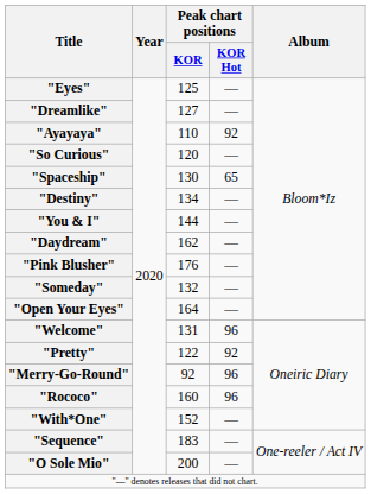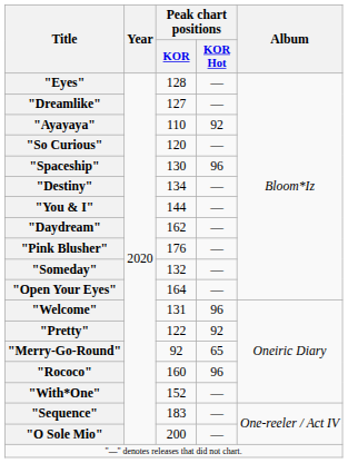 <table class="wikitable plainrowheaders" style="text-align:center;">
 <tr>
 <th scope="col" rowspan="2">Title</th>
 <th scope="col" rowspan="2">Year</th>
 <th scope="col" colspan="2">Peak chart positions</th>
 <th scope="col" rowspan="2">Album</th>
 </tr>
 <tr>
 <th scope="col" style="width:3em;font-size:90%;"><a href='#'>KOR</a><br></th>
 <th scope="col" style="width:3em;font-size:90%;"><a href='#'>KOR<br>Hot</a><br></th>
 </tr>
 <tr>
 <th scope="row">"Eyes"</th>
 <td rowspan="18">2020</td>
-<td>125</td>
+<td>128</td>
 <td>—</td>
 <td rowspan="11"><em>Bloom*Iz</em></td>
 </tr>
 <tr>
 <th scope="row">"Dreamlike"</th>
 <td>127</td>
 <td>—</td>
 </tr>
 <tr>
 <th scope="row">"Ayayaya"</th>
 <td>110</td>
 <td>92</td>
 </tr>
 <tr>
 <th scope="row">"So Curious"</th>
 <td>120</td>
 <td>—</td>
 </tr>
 <tr>
 <th scope="row">"Spaceship"</th>
 <td>130</td>
-<td>65</td>
+<td>96</td>
 </tr>
 <tr>
 <th scope="row">"Destiny" </th>
 <td>134</td>
 <td>—</td>
 </tr>
 <tr>
 <th scope="row">"You & I"</th>
 <td>144</td>
 <td>—</td>
 </tr>
 <tr>
 <th scope="row">"Daydream"</th>
 <td>162</td>
 <td>—</td>
 </tr>
 <tr>
 <th scope="row">"Pink Blusher"</th>
 <td>176</td>
 <td>—</td>
 </tr>
 <tr>
 <th scope="row">"Someday" </th>
 <td>132</td>
 <td>—</td>
 </tr>
 <tr>
 <th scope="row">"Open Your Eyes"</th>
 <td>164</td>
 <td>—</td>
 </tr>
 <tr>
 <th scope="row">"Welcome"</th>
 <td>131</td>
 <td>96</td>
 <td rowspan="5"><em>Oneiric Diary</em></td>
 </tr>
 <tr>
 <th scope="row">"Pretty"</th>
 <td>122</td>
 <td>92</td>
 </tr>
 <tr>
 <th scope="row">"Merry-Go-Round" </th>
 <td>92</td>
-<td>96</td>
+<td>65</td>
 </tr>
 <tr>
 <th scope="row">"Rococo"</th>
 <td>160</td>
 <td>96</td>
 </tr>
 <tr>
 <th scope="row">"With*One"</th>
 <td>152</td>
 <td>—</td>
 </tr>
 <tr>
 <th scope="row">"Sequence"</th>
 <td>183</td>
 <td>—</td>
 <td rowspan="2"><em>One-reeler / Act IV</em></td>
 </tr>
 <tr>
 <th scope="row">"O Sole Mio"</th>
 <td>200</td>
 <td>—</td>
 </tr>
 <tr>
 <td colspan="5" style="font-size:8pt">"—" denotes releases that did not chart.</td>
 </tr>
 </table>
